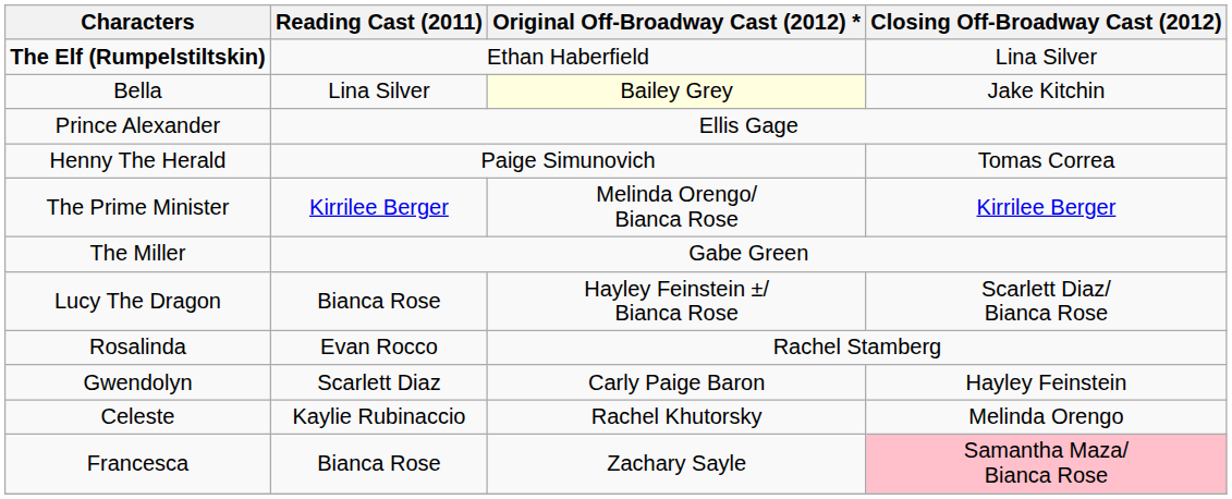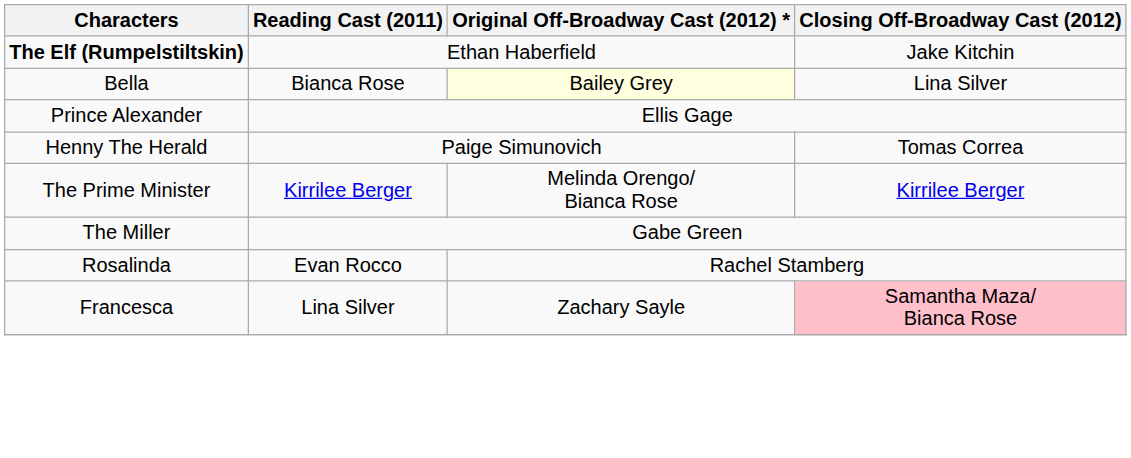 <table class="wikitable" style="width:100; text-align:center;">
 <tr>
 <th>Characters</th>
 <th>Reading Cast (2011)</th>
 <th>Original Off-Broadway Cast (2012) *</th>
 <th>Closing Off-Broadway Cast (2012)</th>
 </tr>
 <tr>
 <td><strong>The Elf (Rumpelstiltskin)<em></td>
 <td align="center" colspan="2">Ethan Haberfield</td>
-<td>Lina Silver</td>
+<td>Jake Kitchin</td>
 </tr>
 <tr>
 <td></strong>Bella<strong></td>
+<td>Bianca Rose</td>
+<td style="background: lightyellow;">Bailey Grey</td>
 <td>Lina Silver</td>
-<td style="background: lightyellow;">Bailey Grey</td>
-<td>Jake Kitchin</td>
 </tr>
 <tr>
 <td></strong>Prince Alexander<strong></td>
 <td align="center" colspan="3">Ellis Gage</td>
 </tr>
 <tr>
 <td></strong>Henny The Herald<strong></td>
 <td align="center" colspan="2">Paige Simunovich</td>
 <td>Tomas Correa</td>
 </tr>
 <tr>
 <td></strong>The Prime Minister<strong></td>
 <td><a href='#'>Kirrilee Berger</a></td>
 <td>Melinda Orengo/<br>Bianca Rose</td>
 <td><a href='#'>Kirrilee Berger</a></td>
 </tr>
 <tr>
 <td></strong>The Miller<strong></td>
 <td align="center" colspan="3">Gabe Green</td>
 </tr>
 <tr>
-<td></strong>Lucy The Dragon<strong></td>
-<td>Bianca Rose</td>
-<td>Hayley Feinstein ±/<br>Bianca Rose</td>
-<td>Scarlett Diaz/<br>Bianca Rose</td>
-</tr>
-<tr>
 <td></strong>Rosalinda<strong></td>
 <td>Evan Rocco</td>
 <td align="center" colspan="2">Rachel Stamberg</td>
 </tr>
 <tr>
-<td></strong>Gwendolyn<strong></td>
-<td>Scarlett Diaz</td>
-<td>Carly Paige Baron</td>
-<td>Hayley Feinstein</td>
-</tr>
-<tr>
-<td></strong>Celeste<strong></td>
-<td>Kaylie Rubinaccio</td>
-<td>Rachel Khutorsky</td>
-<td>Melinda Orengo</td>
-</tr>
-<tr>
 <td></strong>Francesca<strong></td>
-<td>Bianca Rose</td>
+<td>Lina Silver</td>
 <td>Zachary Sayle</td>
 <td style="background: pink;">Samantha Maza/<br>Bianca Rose</td>
 </tr>
 <tr>
 </tr>
 </table>
